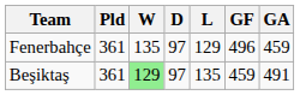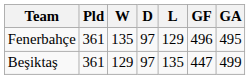 <table class="wikitable sortable">
 <tr>
 <th>Team </th>
 <th>Pld</th>
 <th>W</th>
 <th>D</th>
 <th>L</th>
 <th>GF</th>
 <th>GA</th>
 </tr>
 <tr>
 <td>Fenerbahçe</td>
 <td>361</td>
 <td>135</td>
 <td>97</td>
 <td>129</td>
 <td>496</td>
-<td>459</td>
+<td>495</td>
 </tr>
 <tr>
 <td>Beşiktaş</td>
 <td>361</td>
-<td style="background: lightgreen;">129</td>
+<td>129</td>
 <td>97</td>
 <td>135</td>
-<td>459</td>
-<td>491</td>
+<td>447</td>
+<td>499</td>
 </tr>
 </table>
